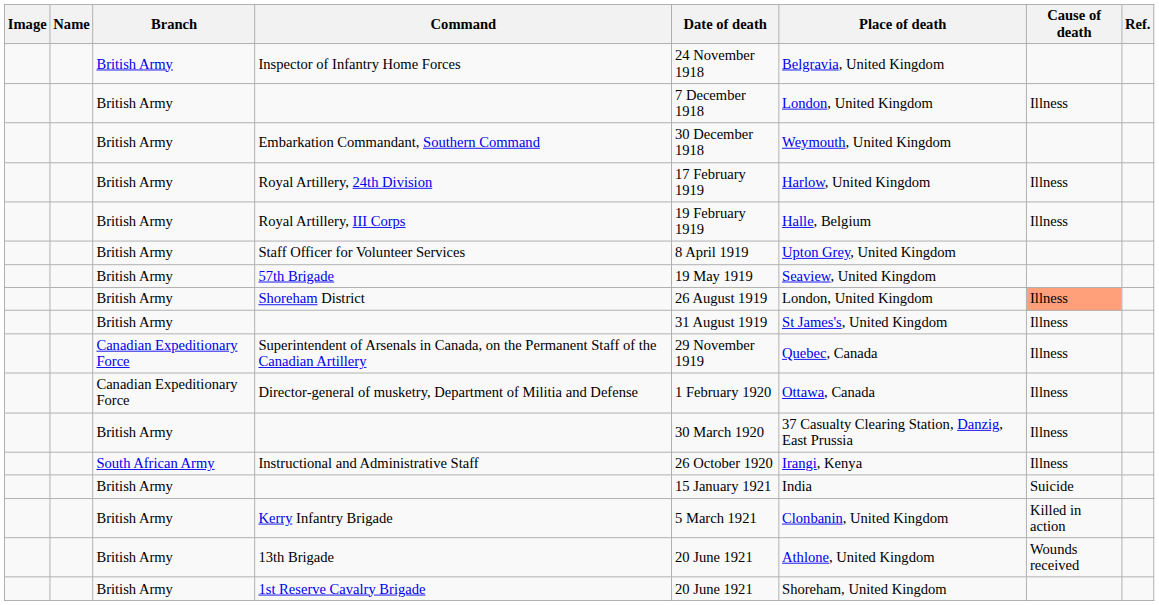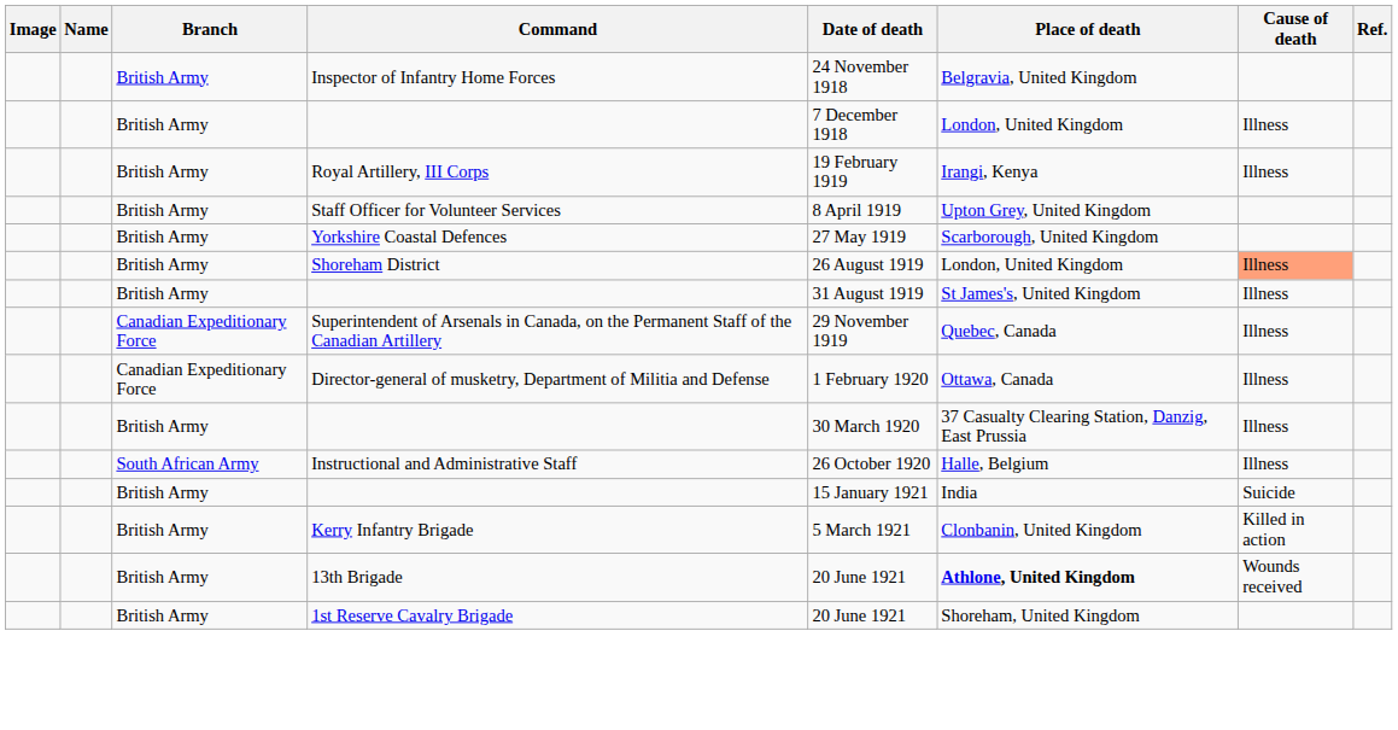 <table class="wikitable" width=100%>
 <tr>
 <th style="#ffffff;">Image</th>
 <th style="#ffffff;">Name</th>
 <th style="#ffffff;">Branch</th>
 <th style="#ffffff;">Command</th>
 <th style="#ffffff;">Date of death</th>
 <th style="#ffffff;">Place of death</th>
 <th style="#ffffff;">Cause of death</th>
 <th style="#ffffff;">Ref.</th>
 </tr>
 <tr>
 <td></td>
 <td></td>
 <td><a href='#'>British Army</a></td>
 <td>Inspector of Infantry Home Forces</td>
 <td>24 November 1918</td>
 <td><a href='#'>Belgravia</a>, United Kingdom</td>
 <td></td>
 <td></td>
 </tr>
 <tr>
 <td></td>
 <td></td>
 <td>British Army</td>
 <td></td>
 <td>7 December 1918</td>
 <td><a href='#'>London</a>, United Kingdom</td>
 <td>Illness</td>
 <td></td>
 </tr>
 <tr>
 <td></td>
 <td></td>
 <td>British Army</td>
-<td>Embarkation Commandant, <a href='#'>Southern Command</a></td>
-<td>30 December 1918</td>
-<td><a href='#'>Weymouth</a>, United Kingdom</td>
-<td></td>
-<td></td>
-</tr>
-<tr>
-<td></td>
-<td></td>
-<td>British Army</td>
-<td>Royal Artillery, <a href='#'>24th Division</a></td>
-<td>17 February 1919</td>
-<td><a href='#'>Harlow</a>, United Kingdom</td>
-<td>Illness</td>
-<td></td>
-</tr>
-<tr>
-<td></td>
-<td></td>
-<td>British Army</td>
 <td>Royal Artillery, <a href='#'>III Corps</a></td>
 <td>19 February 1919</td>
-<td><a href='#'>Halle</a>, Belgium</td>
+<td><a href='#'>Irangi</a>, Kenya</td>
 <td>Illness</td>
 <td></td>
 </tr>
 <tr>
 <td></td>
 <td></td>
 <td>British Army</td>
 <td>Staff Officer for Volunteer Services</td>
 <td>8 April 1919</td>
 <td><a href='#'>Upton Grey</a>, United Kingdom</td>
 <td></td>
 <td></td>
 </tr>
 <tr>
 <td></td>
 <td></td>
 <td>British Army</td>
-<td><a href='#'>57th Brigade</a></td>
-<td>19 May 1919</td>
-<td><a href='#'>Seaview</a>, United Kingdom</td>
+<td><a href='#'>Yorkshire</a> Coastal Defences</td>
+<td>27 May 1919</td>
+<td><a href='#'>Scarborough</a>, United Kingdom</td>
 <td></td>
 <td></td>
 </tr>
 <tr>
 <td></td>
 <td></td>
 <td>British Army</td>
 <td><a href='#'>Shoreham</a> District</td>
 <td>26 August 1919</td>
 <td>London, United Kingdom</td>
 <td style="background: lightsalmon;">Illness</td>
 <td></td>
 </tr>
 <tr>
 <td></td>
 <td></td>
 <td>British Army</td>
 <td></td>
 <td>31 August 1919</td>
 <td><a href='#'>St James's</a>, United Kingdom</td>
 <td>Illness</td>
 <td></td>
 </tr>
 <tr>
 <td></td>
 <td></td>
 <td><a href='#'>Canadian Expeditionary Force</a></td>
 <td>Superintendent of Arsenals in Canada, on the Permanent Staff of the <a href='#'>Canadian Artillery</a></td>
 <td>29 November 1919</td>
 <td><a href='#'>Quebec</a>, Canada</td>
 <td>Illness</td>
 <td></td>
 </tr>
 <tr>
 <td></td>
 <td></td>
 <td>Canadian Expeditionary Force</td>
 <td>Director-general of musketry, Department of Militia and Defense</td>
 <td>1 February 1920</td>
 <td><a href='#'>Ottawa</a>, Canada</td>
 <td>Illness</td>
 <td></td>
 </tr>
 <tr>
 <td></td>
 <td></td>
 <td>British Army</td>
 <td></td>
 <td>30 March 1920</td>
 <td>37 Casualty Clearing Station, <a href='#'>Danzig</a>, East Prussia</td>
 <td>Illness</td>
 <td></td>
 </tr>
 <tr>
 <td></td>
 <td></td>
 <td><a href='#'>South African Army</a></td>
 <td>Instructional and Administrative Staff</td>
 <td>26 October 1920</td>
-<td><a href='#'>Irangi</a>, Kenya</td>
+<td><a href='#'>Halle</a>, Belgium</td>
 <td>Illness</td>
 <td></td>
 </tr>
 <tr>
 <td></td>
 <td></td>
 <td>British Army</td>
 <td></td>
 <td>15 January 1921</td>
 <td>India</td>
 <td>Suicide</td>
 <td></td>
 </tr>
 <tr>
 <td></td>
 <td></td>
 <td>British Army</td>
 <td><a href='#'>Kerry</a> Infantry Brigade</td>
 <td>5 March 1921</td>
 <td><a href='#'>Clonbanin</a>, United Kingdom</td>
 <td>Killed in action</td>
 <td></td>
 </tr>
 <tr>
 <td></td>
 <td></td>
 <td>British Army</td>
 <td>13th Brigade</td>
 <td>20 June 1921</td>
-<td><a href='#'>Athlone</a>, United Kingdom</td>
+<td><strong><a href='#'>Athlone</a>, United Kingdom</strong></td>
 <td>Wounds received</td>
 <td></td>
 </tr>
 <tr>
 <td></td>
 <td></td>
 <td>British Army</td>
 <td><a href='#'>1st Reserve Cavalry Brigade</a></td>
 <td>20 June 1921</td>
 <td>Shoreham, United Kingdom</td>
 <td></td>
 <td></td>
 </tr>
 </table>
